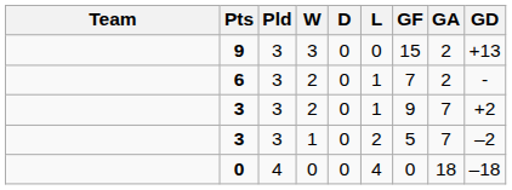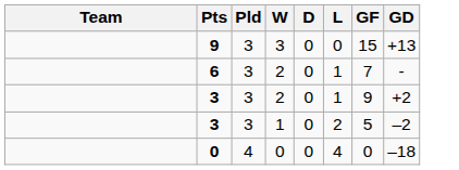 <table class=wikitable style="text-align:center">
 <tr>
 <th width=175>Team</th>
 <th width=20>Pts</th>
 <th width=20>Pld</th>
 <th width=20>W</th>
 <th width=20>D</th>
 <th width=20>L</th>
 <th width=20>GF</th>
-<th width=20>GA</th>
 <th width=20>GD</th>
 </tr>
 <tr>
 <td align=left></td>
 <td><strong>9</strong></td>
 <td>3</td>
 <td>3</td>
 <td>0</td>
 <td>0</td>
 <td>15</td>
-<td>2</td>
 <td>+13</td>
 </tr>
 <tr>
 <td align=left></td>
 <td><strong>6</strong></td>
 <td>3</td>
 <td>2</td>
 <td>0</td>
 <td>1</td>
 <td>7</td>
-<td>2</td>
 <td +5>-</td>
 </tr>
 <tr>
 <td align=left></td>
 <td><strong>3</strong></td>
 <td>3</td>
 <td>2</td>
 <td>0</td>
 <td>1</td>
 <td>9</td>
-<td>7</td>
 <td>+2</td>
 </tr>
 <tr>
 <td align=left></td>
 <td><strong>3</strong></td>
 <td>3</td>
 <td>1</td>
 <td>0</td>
 <td>2</td>
 <td>5</td>
-<td>7</td>
 <td>–2</td>
 </tr>
 <tr>
 <td align=left></td>
 <td><strong>0</strong></td>
 <td>4</td>
 <td>0</td>
 <td>0</td>
 <td>4</td>
 <td>0</td>
-<td>18</td>
 <td>–18</td>
 </tr>
 </table>
